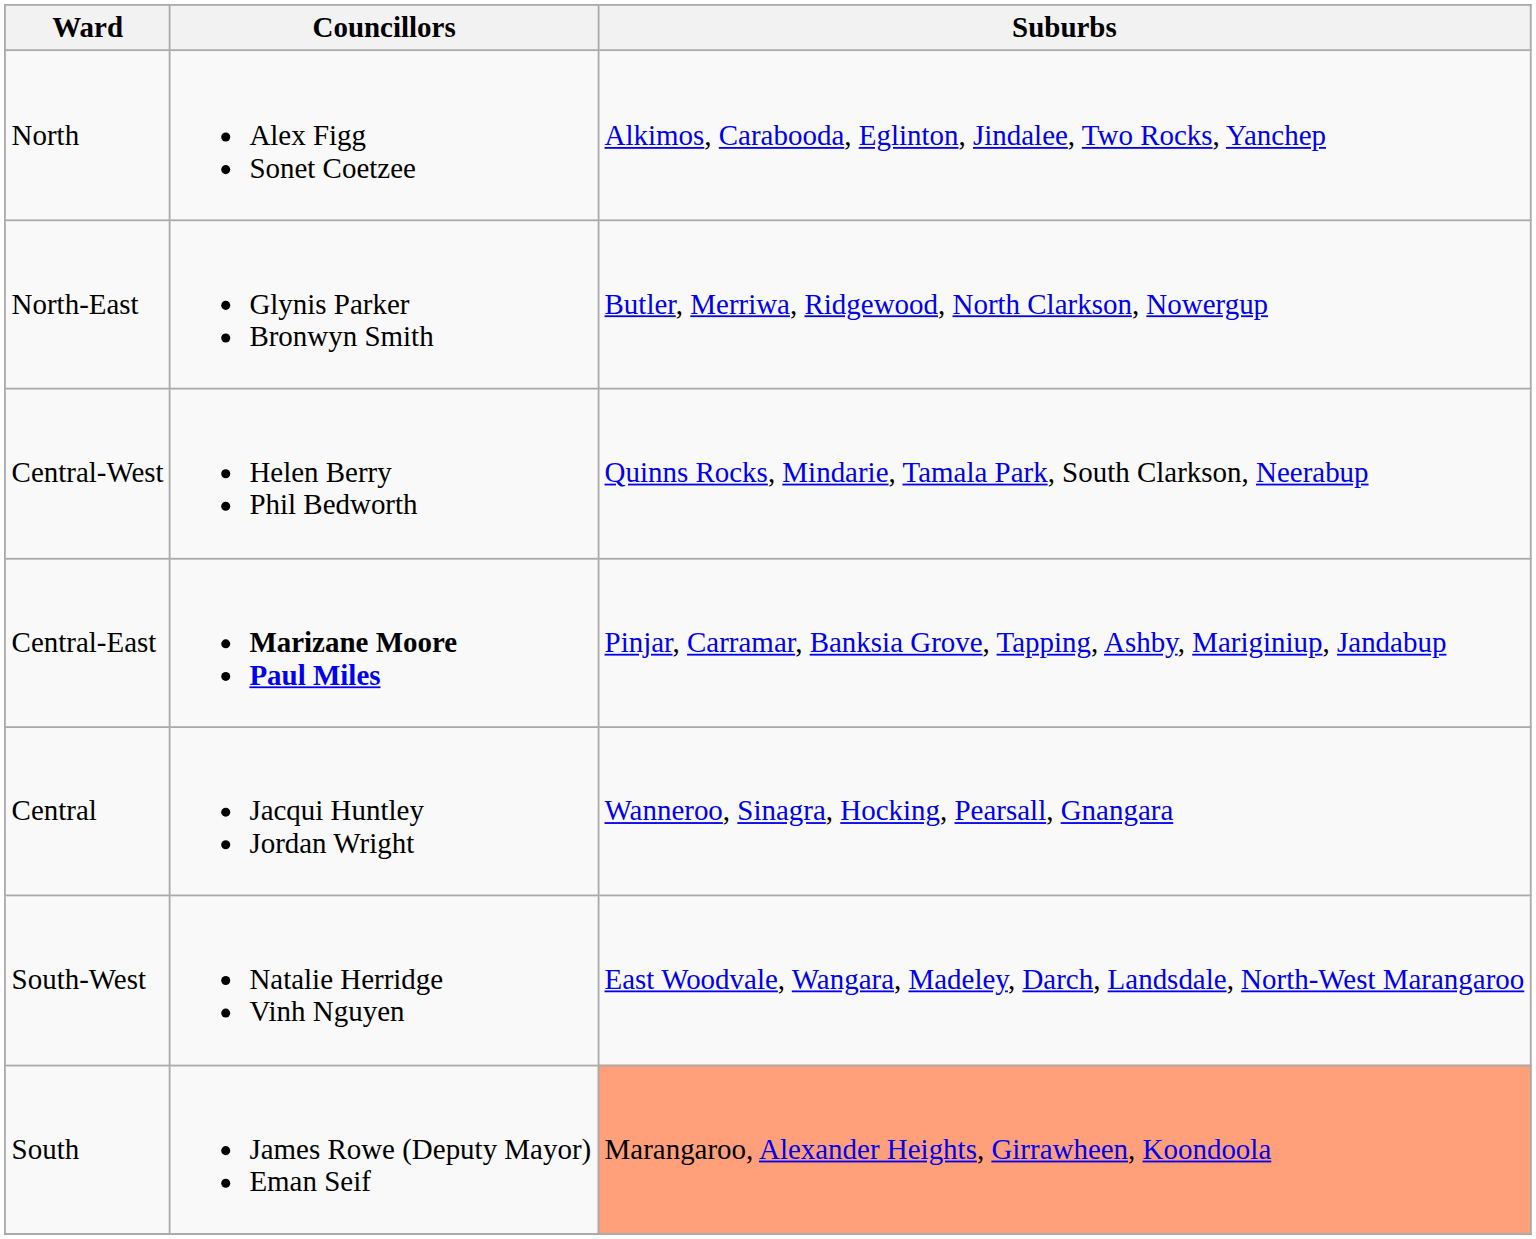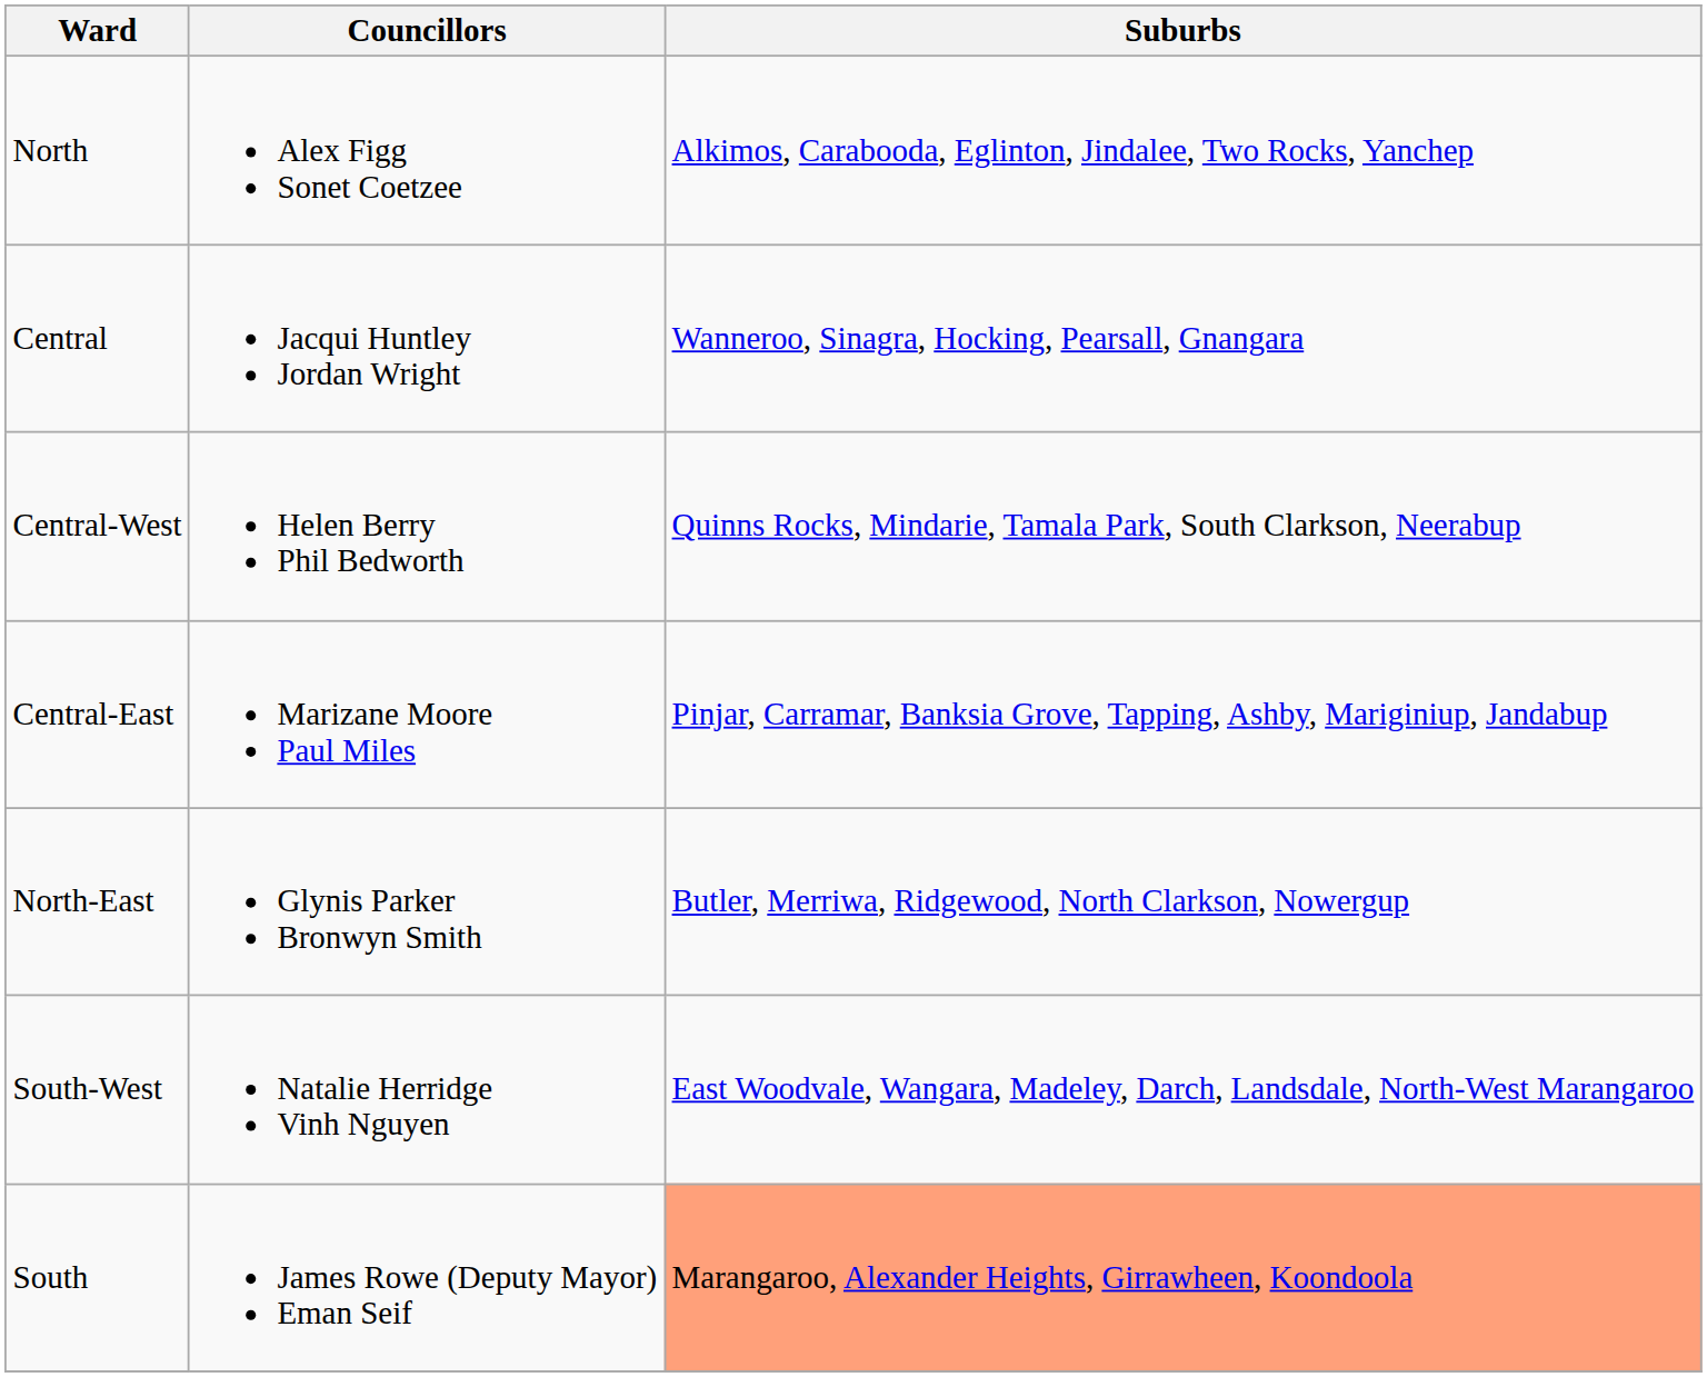 <table class="wikitable">
 <tr>
 <th>Ward</th>
 <th>Councillors</th>
 <th>Suburbs</th>
 </tr>
 <tr>
 <td>North</td>
 <td><br><ul><li>Alex Figg</li><li>Sonet Coetzee</li></ul></td>
 <td><a href='#'>Alkimos</a>, <a href='#'>Carabooda</a>, <a href='#'>Eglinton</a>, <a href='#'>Jindalee</a>, <a href='#'>Two Rocks</a>, <a href='#'>Yanchep</a></td>
 </tr>
 <tr>
-<td>North-East</td>
-<td><br><ul><li>Glynis Parker</li><li>Bronwyn Smith</li></ul></td>
-<td><a href='#'>Butler</a>, <a href='#'>Merriwa</a>, <a href='#'>Ridgewood</a>, <a href='#'>North Clarkson</a>, <a href='#'>Nowergup</a></td>
+<td>Central</td>
+<td><br><ul><li>Jacqui Huntley</li><li>Jordan Wright</li></ul></td>
+<td><a href='#'>Wanneroo</a>, <a href='#'>Sinagra</a>, <a href='#'>Hocking</a>, <a href='#'>Pearsall</a>, <a href='#'>Gnangara</a></td>
 </tr>
 <tr>
 <td>Central-West</td>
 <td><br><ul><li>Helen Berry</li><li>Phil Bedworth</li></ul></td>
 <td><a href='#'>Quinns Rocks</a>, <a href='#'>Mindarie</a>, <a href='#'>Tamala Park</a>, South Clarkson, <a href='#'>Neerabup</a></td>
 </tr>
 <tr>
 <td>Central-East</td>
-<td><strong><br><ul><li>Marizane Moore</li><li><a href='#'>Paul Miles</a></li></ul></strong></td>
+<td><br><ul><li>Marizane Moore</li><li><a href='#'>Paul Miles</a></li></ul></td>
 <td><a href='#'>Pinjar</a>, <a href='#'>Carramar</a>, <a href='#'>Banksia Grove</a>, <a href='#'>Tapping</a>, <a href='#'>Ashby</a>, <a href='#'>Mariginiup</a>, <a href='#'>Jandabup</a></td>
 </tr>
 <tr>
-<td>Central</td>
-<td><br><ul><li>Jacqui Huntley</li><li>Jordan Wright</li></ul></td>
-<td><a href='#'>Wanneroo</a>, <a href='#'>Sinagra</a>, <a href='#'>Hocking</a>, <a href='#'>Pearsall</a>, <a href='#'>Gnangara</a></td>
+<td>North-East</td>
+<td><br><ul><li>Glynis Parker</li><li>Bronwyn Smith</li></ul></td>
+<td><a href='#'>Butler</a>, <a href='#'>Merriwa</a>, <a href='#'>Ridgewood</a>, <a href='#'>North Clarkson</a>, <a href='#'>Nowergup</a></td>
 </tr>
 <tr>
 <td>South-West</td>
 <td><br><ul><li>Natalie Herridge</li><li>Vinh Nguyen</li></ul></td>
 <td><a href='#'>East Woodvale</a>, <a href='#'>Wangara</a>, <a href='#'>Madeley</a>, <a href='#'>Darch</a>, <a href='#'>Landsdale</a>, <a href='#'>North-West Marangaroo</a></td>
 </tr>
 <tr>
 <td>South</td>
 <td><br><ul><li>James Rowe (Deputy Mayor)</li><li>Eman Seif</li></ul></td>
 <td style="background: lightsalmon;">Marangaroo, <a href='#'>Alexander Heights</a>, <a href='#'>Girrawheen</a>, <a href='#'>Koondoola</a></td>
 </tr>
 <tr>
 </tr>
 </table>
